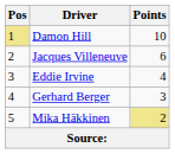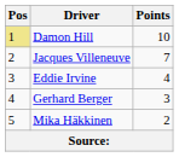 <table class="wikitable" style="font-size: 95%;">
 <tr>
 <th>Pos</th>
 <th>Driver</th>
 <th>Points</th>
 </tr>
 <tr>
 <td style="background: khaki;">1</td>
 <td> <a href='#'>Damon Hill</a></td>
 <td align="right">10</td>
 </tr>
 <tr>
 <td>2</td>
 <td> <a href='#'>Jacques Villeneuve</a></td>
-<td align="right">6</td>
+<td align="right">7</td>
 </tr>
 <tr>
 <td>3</td>
 <td> <a href='#'>Eddie Irvine</a></td>
 <td align="right">4</td>
 </tr>
 <tr>
 <td>4</td>
 <td> <a href='#'>Gerhard Berger</a></td>
 <td align="right">3</td>
 </tr>
 <tr>
 <td>5</td>
 <td> <a href='#'>Mika Häkkinen</a></td>
-<td align="right" style="background: khaki;">2</td>
+<td align="right">2</td>
 </tr>
 <tr>
 <th colspan="3">Source:</th>
 </tr>
 </table>
